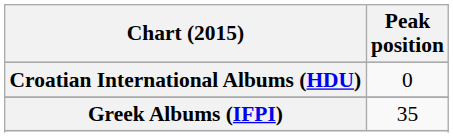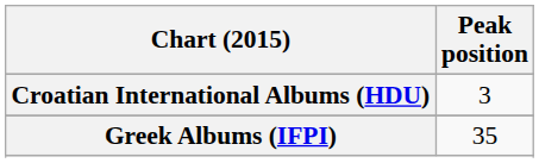 <table class="wikitable sortable plainrowheaders" style="text-align:center">
 <tr>
 <th scope="col">Chart (2015)</th>
 <th scope="col">Peak<br>position</th>
 </tr>
 <tr>
 </tr>
 <tr>
 </tr>
 <tr>
 </tr>
 <tr>
 <th scope="row">Croatian International Albums (<a href='#'>HDU</a>)</th>
-<td>0</td>
+<td>3</td>
 </tr>
 <tr>
 </tr>
 <tr>
 </tr>
 <tr>
 </tr>
 <tr>
 </tr>
 <tr>
 </tr>
 <tr>
 <th scope="row">Greek Albums (<a href='#'>IFPI</a>)</th>
 <td>35</td>
 </tr>
 <tr>
 </tr>
 <tr>
 </tr>
 <tr>
 </tr>
 <tr>
 </tr>
 <tr>
 </tr>
 <tr>
 </tr>
 <tr>
 </tr>
 <tr>
 </tr>
 </table>
